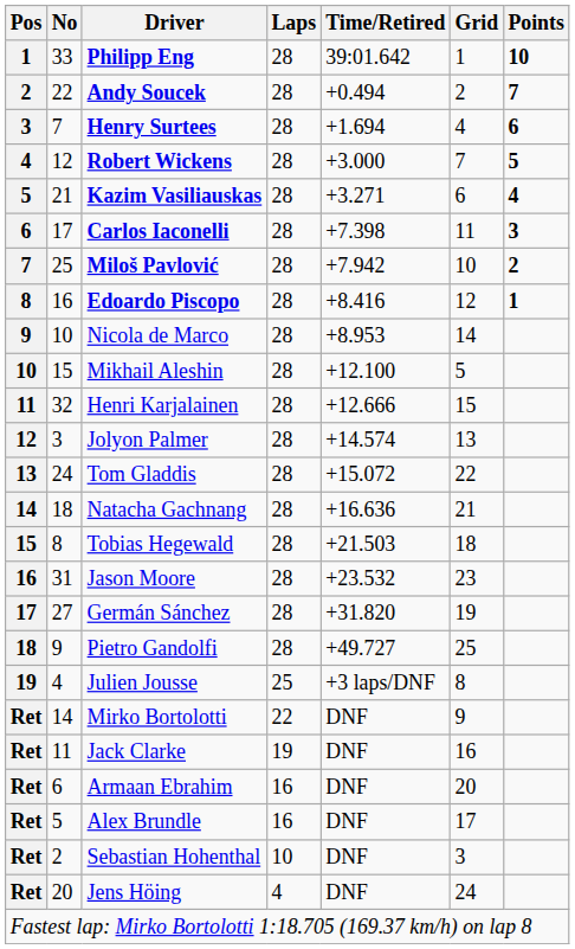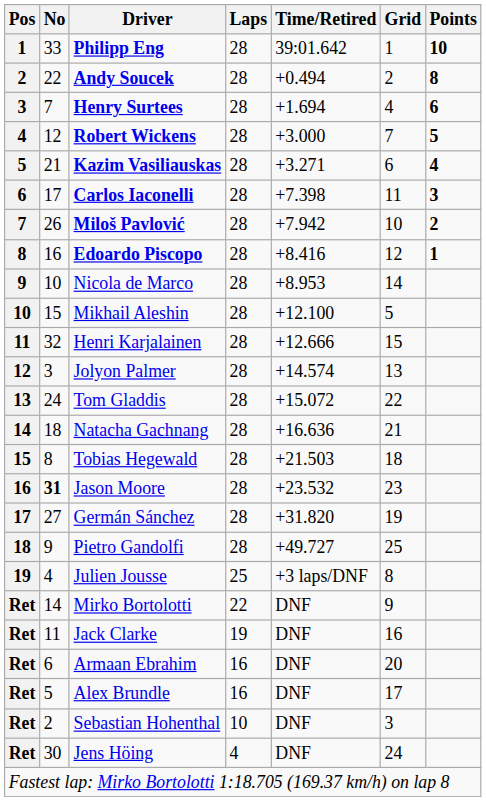 <table class="wikitable" style="font-size:95%">
 <tr>
 <th>Pos</th>
 <th>No</th>
 <th>Driver</th>
 <th>Laps</th>
 <th>Time/Retired</th>
 <th>Grid</th>
 <th>Points</th>
 </tr>
 <tr>
 <th>1</th>
 <td>33</td>
 <td> <strong><a href='#'>Philipp Eng</a></strong></td>
 <td>28</td>
 <td>39:01.642</td>
 <td>1</td>
 <td><strong>10</strong></td>
 </tr>
 <tr>
 <th>2</th>
 <td>22</td>
 <td> <strong><a href='#'>Andy Soucek</a></strong></td>
 <td>28</td>
 <td>+0.494</td>
 <td>2</td>
-<td><strong>7</strong></td>
+<td><strong>8</strong></td>
 </tr>
 <tr>
 <th>3</th>
 <td>7</td>
 <td> <strong><a href='#'>Henry Surtees</a></strong></td>
 <td>28</td>
 <td>+1.694</td>
 <td>4</td>
 <td><strong>6</strong></td>
 </tr>
 <tr>
 <th>4</th>
 <td>12</td>
 <td> <strong><a href='#'>Robert Wickens</a></strong></td>
 <td>28</td>
 <td>+3.000</td>
 <td>7</td>
 <td><strong>5</strong></td>
 </tr>
 <tr>
 <th>5</th>
 <td>21</td>
 <td> <strong><a href='#'>Kazim Vasiliauskas</a></strong></td>
 <td>28</td>
 <td>+3.271</td>
 <td>6</td>
 <td><strong>4</strong></td>
 </tr>
 <tr>
 <th>6</th>
 <td>17</td>
 <td> <strong><a href='#'>Carlos Iaconelli</a></strong></td>
 <td>28</td>
 <td>+7.398</td>
 <td>11</td>
 <td><strong>3</strong></td>
 </tr>
 <tr>
 <th>7</th>
-<td>25</td>
+<td>26</td>
 <td> <strong><a href='#'>Miloš Pavlović</a></strong></td>
 <td>28</td>
 <td>+7.942</td>
 <td>10</td>
 <td><strong>2</strong></td>
 </tr>
 <tr>
 <th>8</th>
 <td>16</td>
 <td> <strong><a href='#'>Edoardo Piscopo</a></strong></td>
 <td>28</td>
 <td>+8.416</td>
 <td>12</td>
 <td><strong>1</strong></td>
 </tr>
 <tr>
 <th>9</th>
 <td>10</td>
 <td> <a href='#'>Nicola de Marco</a></td>
 <td>28</td>
 <td>+8.953</td>
 <td>14</td>
 <td></td>
 </tr>
 <tr>
 <th>10</th>
 <td>15</td>
 <td> <a href='#'>Mikhail Aleshin</a></td>
 <td>28</td>
 <td>+12.100</td>
 <td>5</td>
 <td></td>
 </tr>
 <tr>
 <th>11</th>
 <td>32</td>
 <td> <a href='#'>Henri Karjalainen</a></td>
 <td>28</td>
 <td>+12.666</td>
 <td>15</td>
 <td></td>
 </tr>
 <tr>
 <th>12</th>
 <td>3</td>
 <td> <a href='#'>Jolyon Palmer</a></td>
 <td>28</td>
 <td>+14.574</td>
 <td>13</td>
 <td></td>
 </tr>
 <tr>
 <th>13</th>
 <td>24</td>
 <td> <a href='#'>Tom Gladdis</a></td>
 <td>28</td>
 <td>+15.072</td>
 <td>22</td>
 <td></td>
 </tr>
 <tr>
 <th>14</th>
 <td>18</td>
 <td> <a href='#'>Natacha Gachnang</a></td>
 <td>28</td>
 <td>+16.636</td>
 <td>21</td>
 <td></td>
 </tr>
 <tr>
 <th>15</th>
 <td>8</td>
 <td> <a href='#'>Tobias Hegewald</a></td>
 <td>28</td>
 <td>+21.503</td>
 <td>18</td>
 <td></td>
 </tr>
 <tr>
 <th>16</th>
-<td>31</td>
+<td><strong>31</strong></td>
 <td> <a href='#'>Jason Moore</a></td>
 <td>28</td>
 <td>+23.532</td>
 <td>23</td>
 <td></td>
 </tr>
 <tr>
 <th>17</th>
 <td>27</td>
 <td> <a href='#'>Germán Sánchez</a></td>
 <td>28</td>
 <td>+31.820</td>
 <td>19</td>
 <td></td>
 </tr>
 <tr>
 <th>18</th>
 <td>9</td>
 <td> <a href='#'>Pietro Gandolfi</a></td>
 <td>28</td>
 <td>+49.727</td>
 <td>25</td>
 <td></td>
 </tr>
 <tr>
 <th>19</th>
 <td>4</td>
 <td> <a href='#'>Julien Jousse</a></td>
 <td>25</td>
 <td>+3 laps/DNF</td>
 <td>8</td>
 <td></td>
 </tr>
 <tr>
 <th>Ret</th>
 <td>14</td>
 <td> <a href='#'>Mirko Bortolotti</a></td>
 <td>22</td>
 <td>DNF</td>
 <td>9</td>
 <td></td>
 </tr>
 <tr>
 <th>Ret</th>
 <td>11</td>
 <td> <a href='#'>Jack Clarke</a></td>
 <td>19</td>
 <td>DNF</td>
 <td>16</td>
 <td></td>
 </tr>
 <tr>
 <th>Ret</th>
 <td>6</td>
 <td> <a href='#'>Armaan Ebrahim</a></td>
 <td>16</td>
 <td>DNF</td>
 <td>20</td>
 <td></td>
 </tr>
 <tr>
 <th>Ret</th>
 <td>5</td>
 <td> <a href='#'>Alex Brundle</a></td>
 <td>16</td>
 <td>DNF</td>
 <td>17</td>
 <td></td>
 </tr>
 <tr>
 <th>Ret</th>
 <td>2</td>
 <td> <a href='#'>Sebastian Hohenthal</a></td>
 <td>10</td>
 <td>DNF</td>
 <td>3</td>
 <td></td>
 </tr>
 <tr>
 <th>Ret</th>
-<td>20</td>
+<td>30</td>
 <td> <a href='#'>Jens Höing</a></td>
 <td>4</td>
 <td>DNF</td>
 <td>24</td>
 <td></td>
 </tr>
 <tr>
 <td colspan=8><em>Fastest lap: <a href='#'>Mirko Bortolotti</a> 1:18.705 (169.37 km/h) on lap 8</em></td>
 </tr>
 </table>
